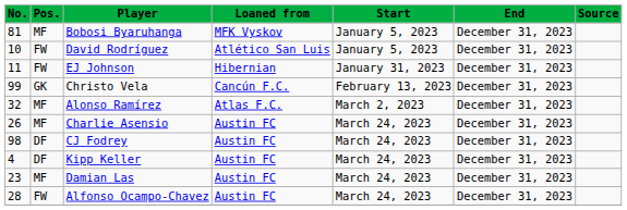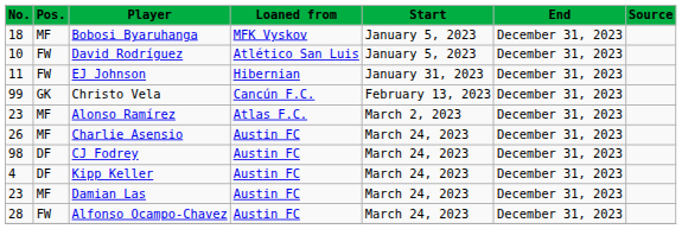 <table class="wikitable sortable" style="text-align:center; font-size:95%; text-align:left;">
 <tr>
 <th style="background:#00AE42; color:#000000">No.</th>
 <th style="background:#00AE42; color:#000000">Pos.</th>
 <th style="background:#00AE42; color:#000000">Player</th>
 <th style="background:#00AE42; color:#000000">Loaned from</th>
 <th style="background:#00AE42; color:#000000">Start</th>
 <th style="background:#00AE42; color:#000000">End</th>
 <th style="background:#00AE42; color:#000000">Source</th>
 </tr>
 <tr>
-<td>81</td>
+<td>18</td>
 <td>MF</td>
 <td align="left"> <a href='#'>Bobosi Byaruhanga</a></td>
 <td align="left"> <a href='#'>MFK Vyskov</a></td>
 <td>January 5, 2023</td>
 <td>December 31, 2023</td>
 <td></td>
 </tr>
 <tr>
 <td>10</td>
 <td>FW</td>
 <td align="left"> <a href='#'>David Rodríguez</a></td>
 <td align="left"> <a href='#'>Atlético San Luis</a></td>
 <td>January 5, 2023</td>
 <td>December 31, 2023</td>
 <td></td>
 </tr>
 <tr>
 <td>11</td>
 <td>FW</td>
 <td align="left"> <a href='#'>EJ Johnson</a></td>
 <td align="left"> <a href='#'>Hibernian</a></td>
 <td>January 31, 2023</td>
 <td>December 31, 2023</td>
 <td></td>
 </tr>
 <tr>
 <td>99</td>
 <td>GK</td>
 <td align="left"> Christo Vela</td>
 <td align="left"> <a href='#'>Cancún F.C.</a></td>
 <td>February 13, 2023</td>
 <td>December 31, 2023</td>
 <td></td>
 </tr>
 <tr>
-<td>32</td>
+<td>23</td>
 <td>MF</td>
 <td align="left"> <a href='#'>Alonso Ramírez</a></td>
 <td align="left"> <a href='#'>Atlas F.C.</a></td>
 <td>March 2, 2023</td>
 <td>December 31, 2023</td>
 <td></td>
 </tr>
 <tr>
 <td>26</td>
 <td>MF</td>
 <td align="left"> <a href='#'>Charlie Asensio</a></td>
 <td align="left"> <a href='#'>Austin FC</a></td>
 <td>March 24, 2023</td>
 <td>December 31, 2023</td>
 <td></td>
 </tr>
 <tr>
 <td>98</td>
 <td>DF</td>
 <td align="left"> <a href='#'>CJ Fodrey</a></td>
 <td align="left"> <a href='#'>Austin FC</a></td>
 <td>March 24, 2023</td>
 <td>December 31, 2023</td>
 <td></td>
 </tr>
 <tr>
 <td>4</td>
 <td>DF</td>
 <td align="left"> <a href='#'>Kipp Keller</a></td>
 <td align="left"> <a href='#'>Austin FC</a></td>
 <td>March 24, 2023</td>
 <td>December 31, 2023</td>
 <td></td>
 </tr>
 <tr>
 <td>23</td>
 <td>MF</td>
 <td align="left"> <a href='#'>Damian Las</a></td>
 <td align="left"> <a href='#'>Austin FC</a></td>
 <td>March 24, 2023</td>
 <td>December 31, 2023</td>
 <td></td>
 </tr>
 <tr>
 <td>28</td>
 <td>FW</td>
 <td align="left"> <a href='#'>Alfonso Ocampo-Chavez</a></td>
 <td align="left"> <a href='#'>Austin FC</a></td>
 <td>March 24, 2023</td>
 <td>December 31, 2023</td>
 <td></td>
 </tr>
 <tr>
 </tr>
 </table>
